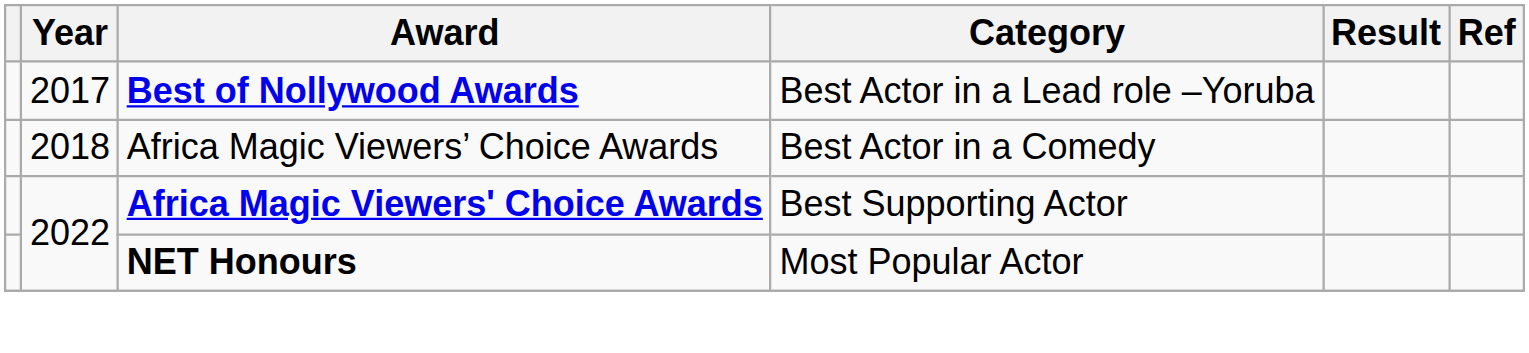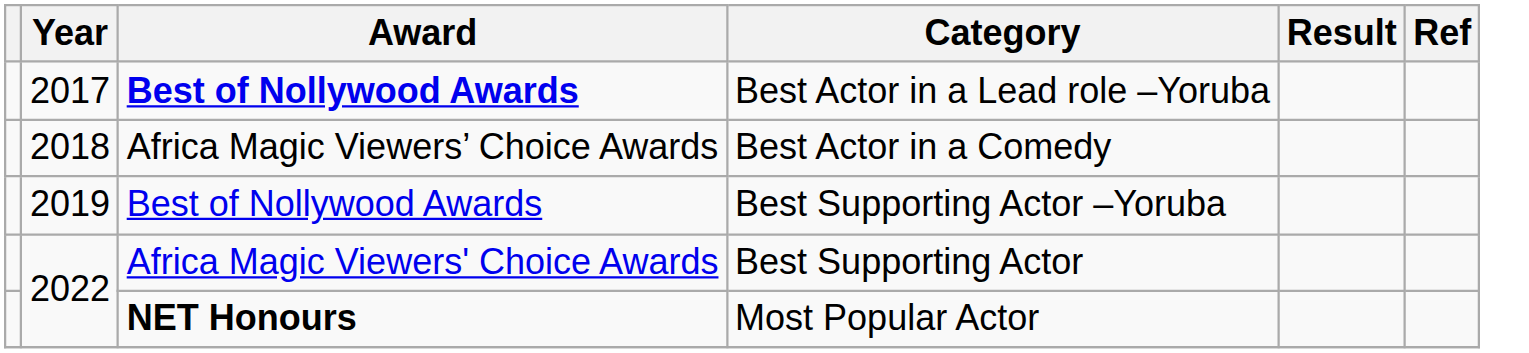 <table class="wikitable">
 <tr>
 <th></th>
 <th>Year</th>
 <th>Award</th>
 <th>Category</th>
 <th>Result</th>
 <th>Ref</th>
 </tr>
 <tr>
 <td></td>
 <td>2017</td>
 <td><strong><a href='#'>Best of Nollywood Awards</a></strong></td>
 <td>Best Actor in a Lead role –Yoruba</td>
 <td></td>
 <td></td>
 </tr>
 <tr>
 <td></td>
 <td>2018</td>
 <td>Africa Magic Viewers’ Choice Awards</td>
 <td>Best Actor in a Comedy</td>
 <td></td>
 <td></td>
 </tr>
 <tr>
 <td></td>
+<td>2019</td>
+<td><a href='#'>Best of Nollywood Awards</a></td>
+<td>Best Supporting Actor –Yoruba</td>
+<td></td>
+<td></td>
+</tr>
+<tr>
+<td></td>
 <td Rowspan = 2>2022</td>
-<td><strong><a href='#'>Africa Magic Viewers' Choice Awards</a></strong></td>
+<td><a href='#'>Africa Magic Viewers' Choice Awards</a></td>
 <td>Best Supporting Actor</td>
 <td></td>
 <td></td>
 </tr>
 <tr>
 <td></td>
 <td><strong>NET Honours</strong></td>
 <td>Most Popular Actor</td>
 <td></td>
 <td></td>
 </tr>
 <tr>
 </tr>
 </table>
